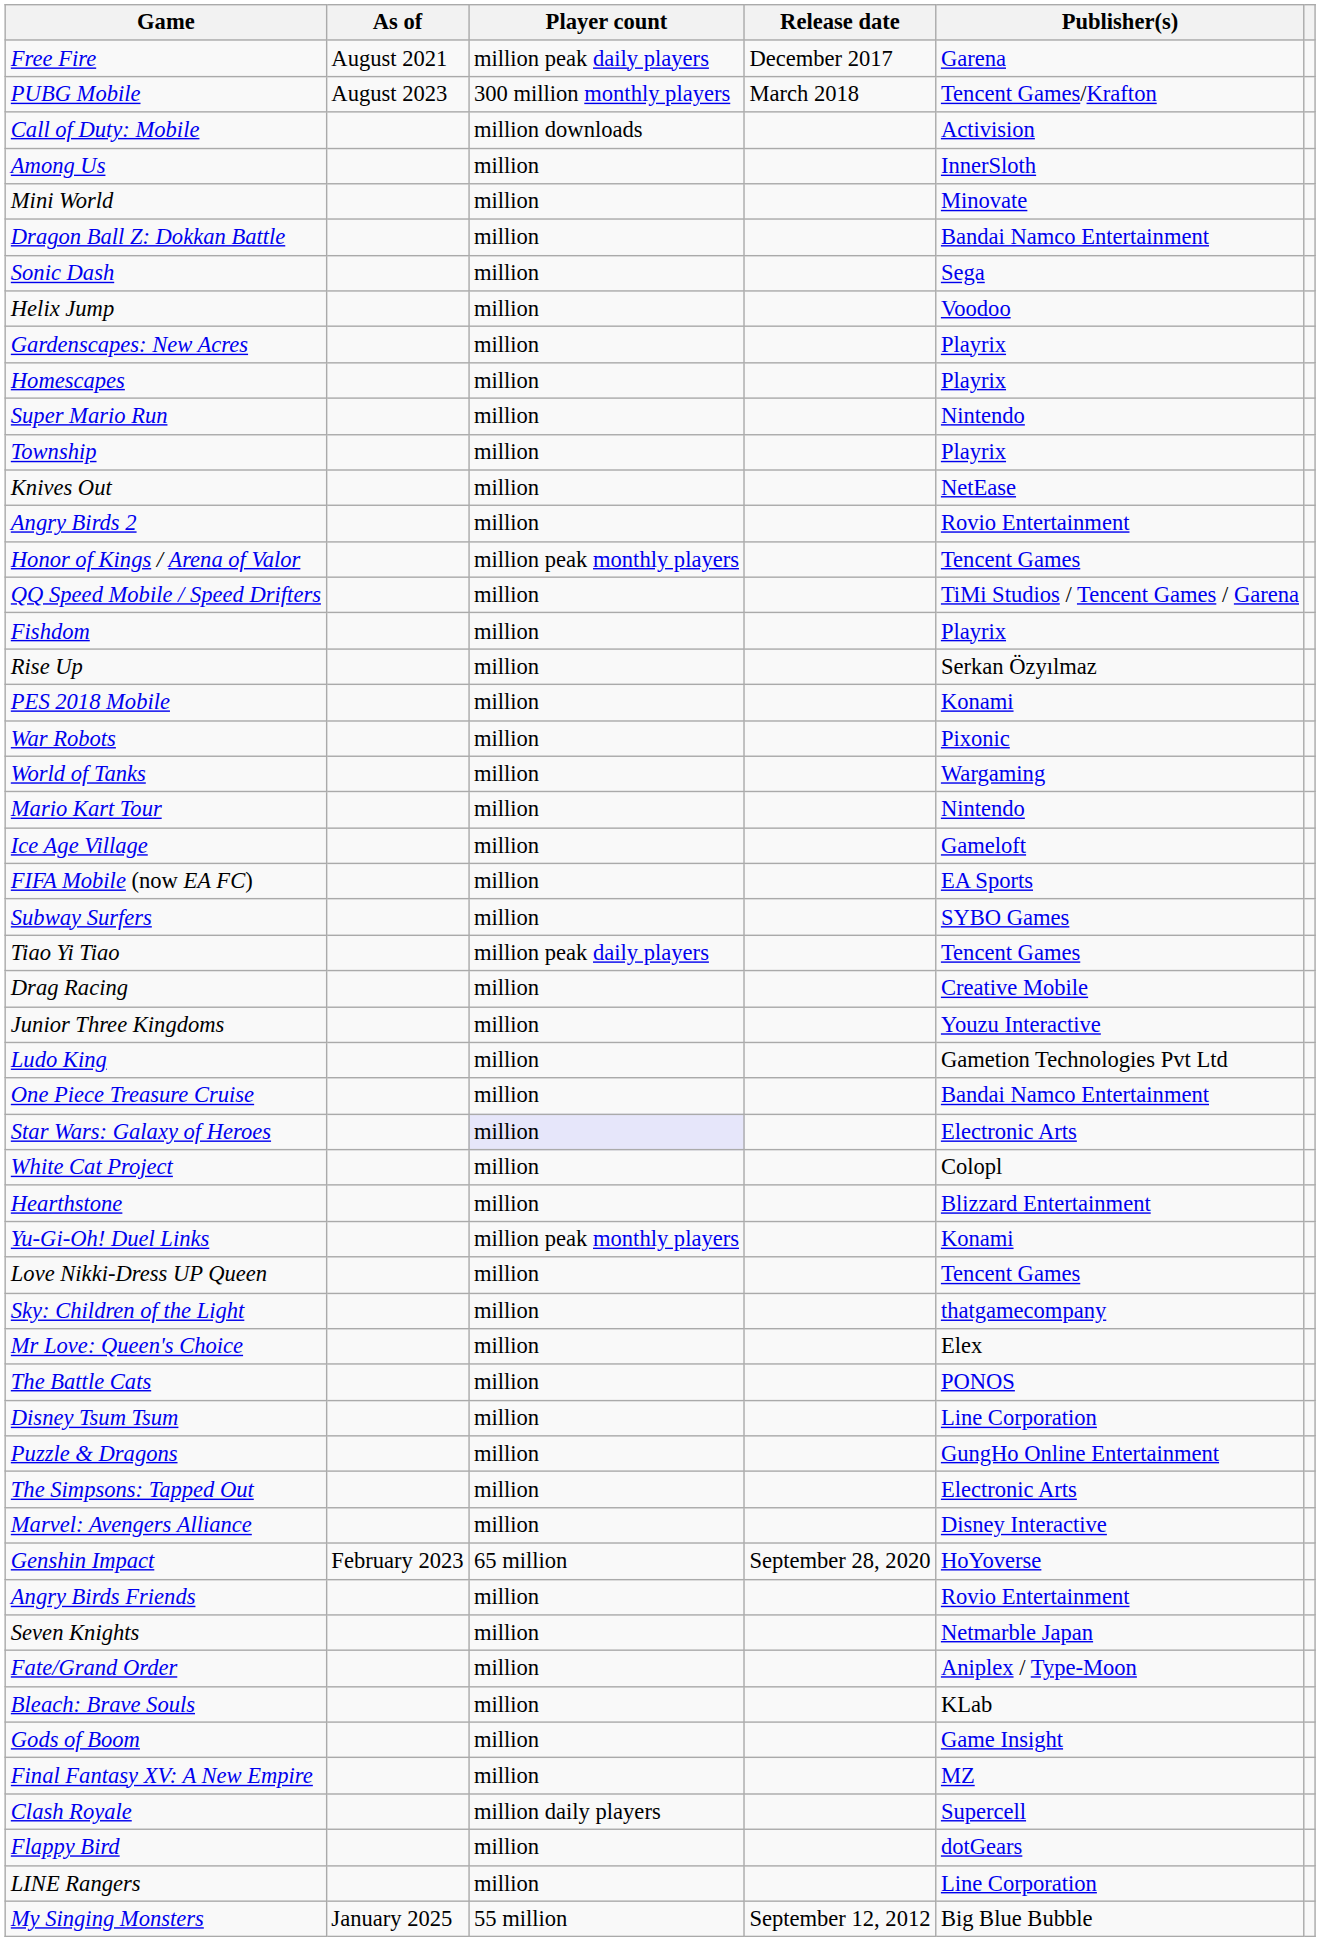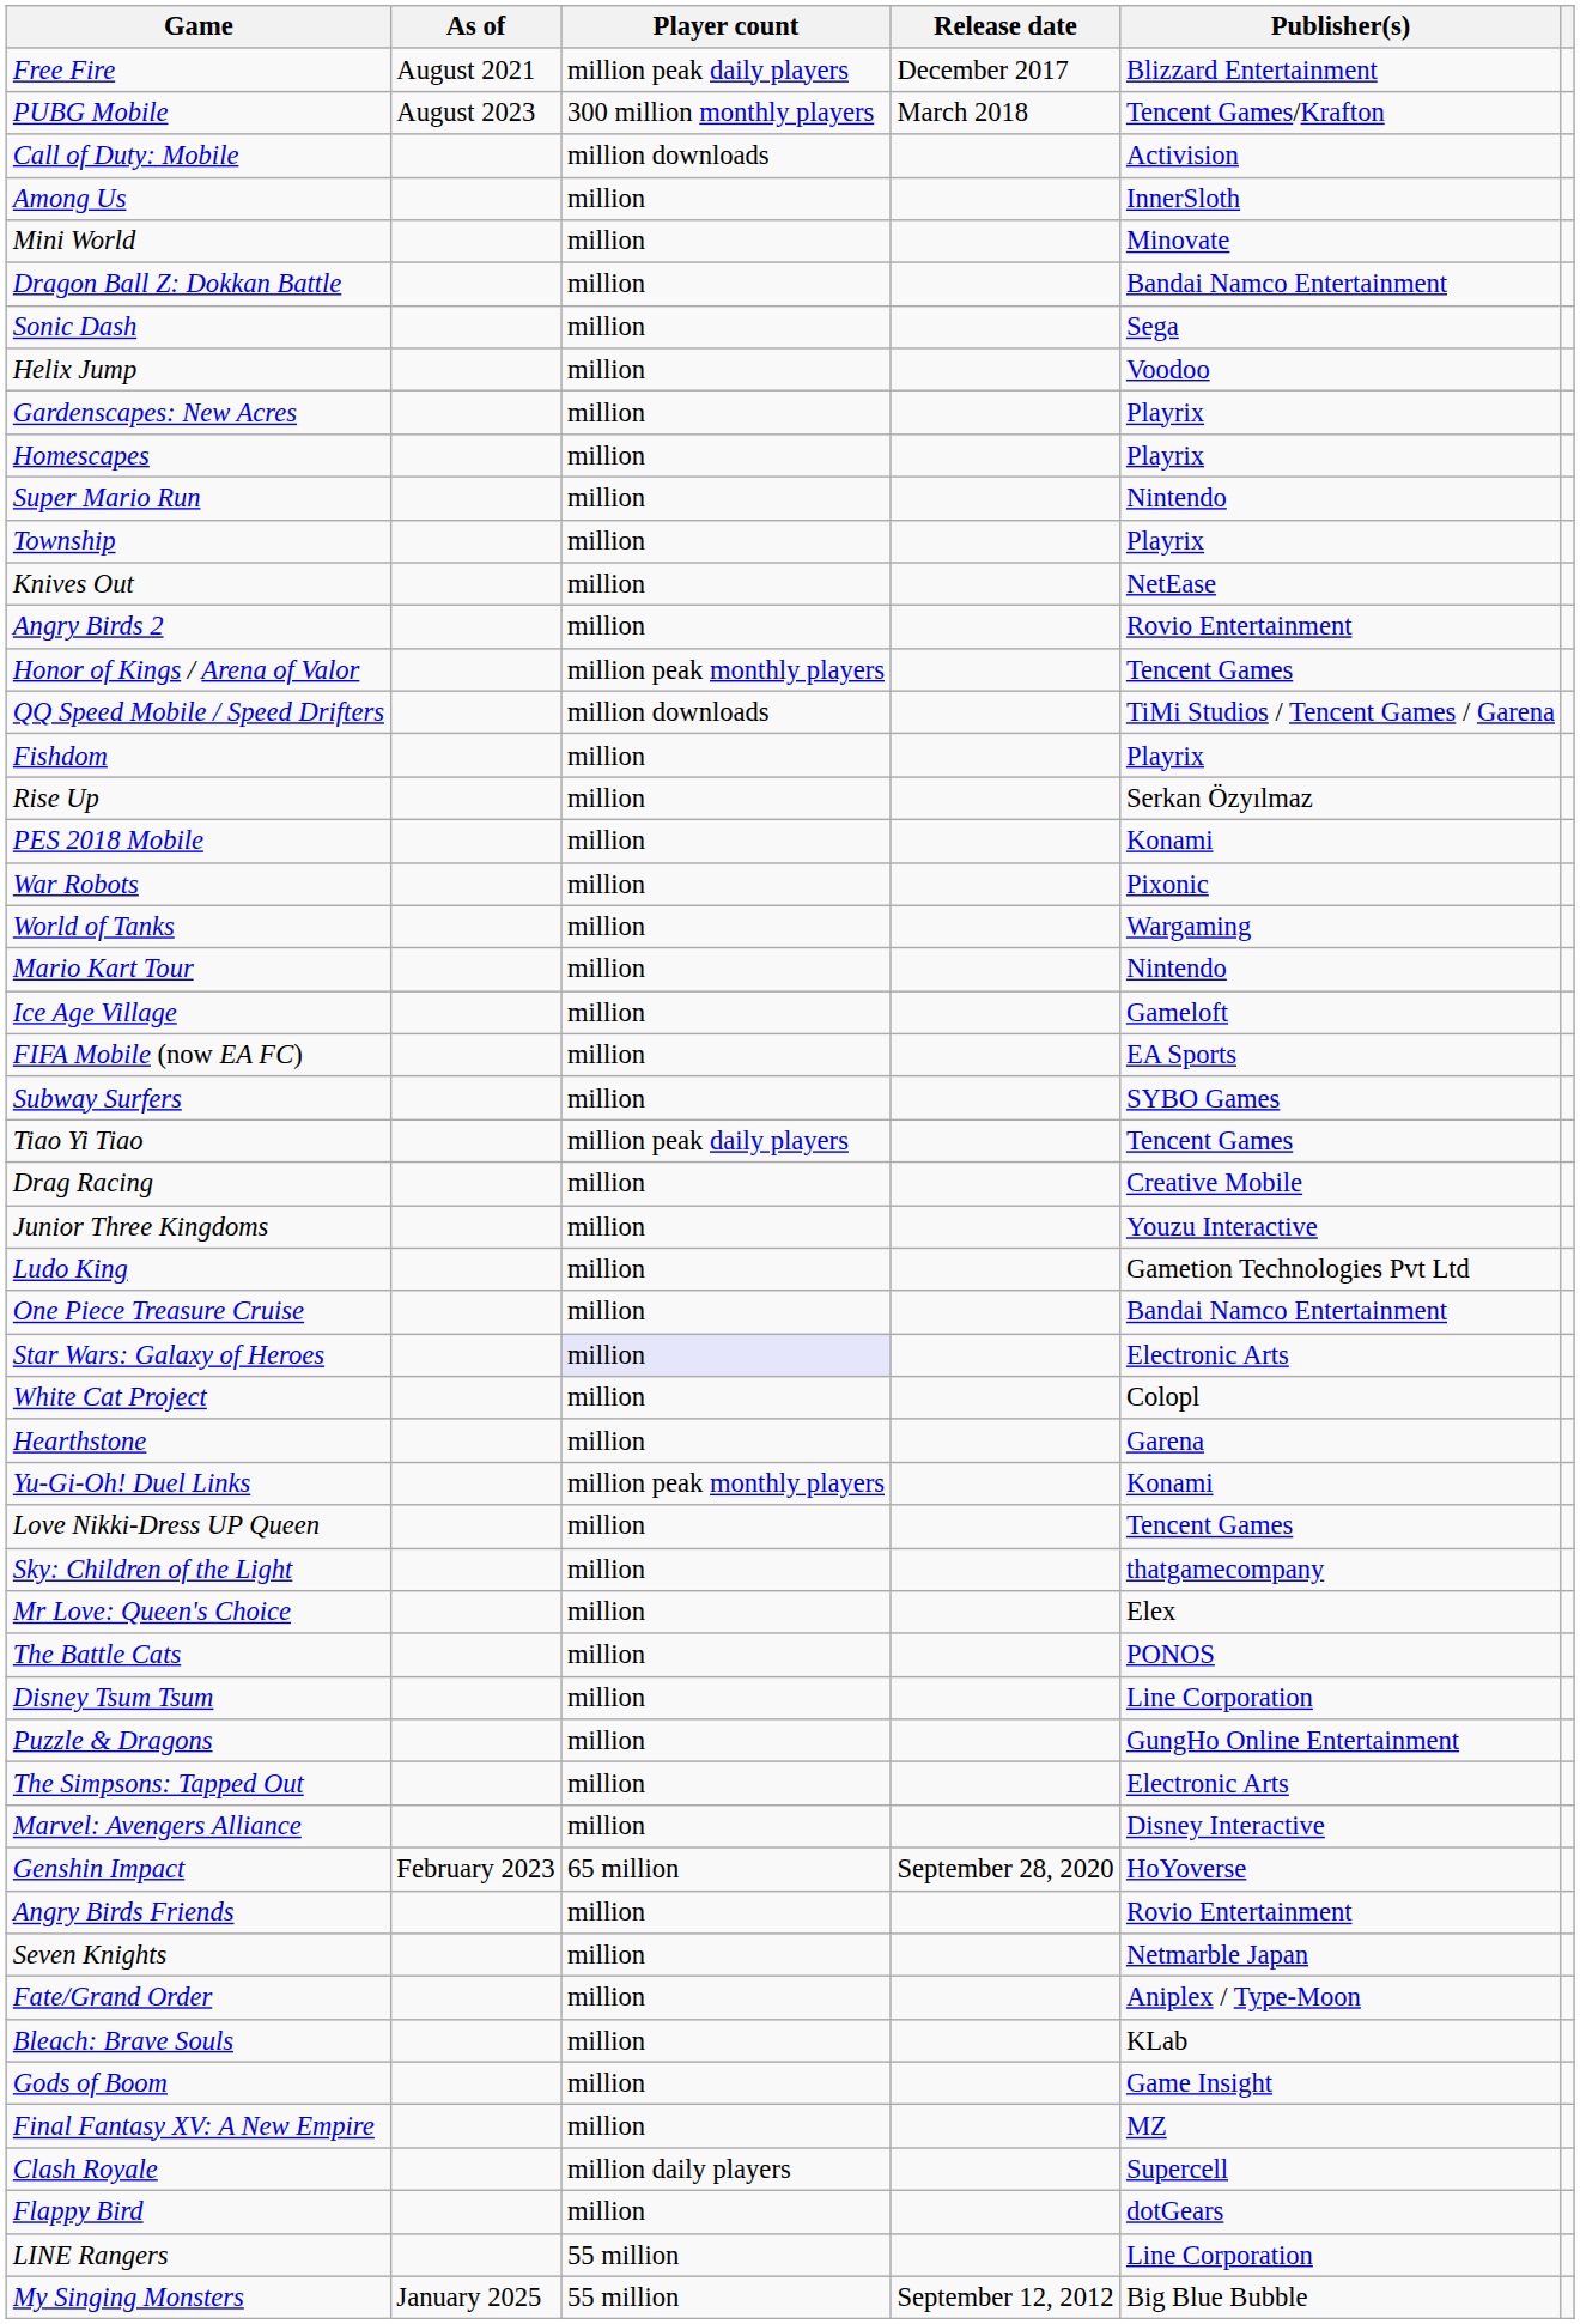 <table class="wikitable sortable" style="margin:auto; margin:auto;">
 <tr>
 <th scope="col">Game</th>
 <th scope="col">As of</th>
 <th scope="col">Player count</th>
 <th scope="col">Release date</th>
 <th scope="col">Publisher(s)</th>
 <th class="unsortable"></th>
 </tr>
 <tr>
 <td><em><a href='#'>Free Fire</a></em></td>
 <td>August 2021</td>
 <td> million peak <a href='#'>daily players</a></td>
 <td>December 2017</td>
-<td><a href='#'>Garena</a></td>
+<td><a href='#'>Blizzard Entertainment</a></td>
 <td></td>
 </tr>
 <tr>
 <td><em><a href='#'>PUBG Mobile</a></em></td>
 <td>August 2023</td>
 <td>300 million <a href='#'>monthly players</a></td>
 <td>March 2018</td>
 <td><a href='#'>Tencent Games</a>/<a href='#'>Krafton</a></td>
 <td></td>
 </tr>
 <tr>
 <td><em><a href='#'>Call of Duty: Mobile</a></em></td>
 <td></td>
 <td> million downloads</td>
 <td></td>
 <td><a href='#'>Activision</a></td>
 <td></td>
 </tr>
 <tr>
 <td><em><a href='#'>Among Us</a></em></td>
 <td></td>
 <td> million</td>
 <td></td>
 <td><a href='#'>InnerSloth</a></td>
 <td></td>
 </tr>
 <tr>
 <td><em>Mini World</em></td>
 <td></td>
 <td> million</td>
 <td></td>
 <td><a href='#'>Minovate</a></td>
 <td></td>
 </tr>
 <tr>
 <td><em><a href='#'>Dragon Ball Z: Dokkan Battle</a></em></td>
 <td></td>
 <td> million</td>
 <td></td>
 <td><a href='#'>Bandai Namco Entertainment</a></td>
 <td></td>
 </tr>
 <tr>
 <td><em><a href='#'>Sonic Dash</a></em></td>
 <td></td>
 <td> million</td>
 <td></td>
 <td><a href='#'>Sega</a></td>
 <td></td>
 </tr>
 <tr>
 <td><em>Helix Jump</em></td>
 <td></td>
 <td> million</td>
 <td></td>
 <td><a href='#'>Voodoo</a></td>
 <td></td>
 </tr>
 <tr>
 <td><em><a href='#'>Gardenscapes: New Acres</a></em></td>
 <td></td>
 <td> million</td>
 <td></td>
 <td><a href='#'>Playrix</a></td>
 <td></td>
 </tr>
 <tr>
 <td><em><a href='#'>Homescapes</a></em></td>
 <td></td>
 <td> million</td>
 <td></td>
 <td><a href='#'>Playrix</a></td>
 <td></td>
 </tr>
 <tr>
 <td><em><a href='#'>Super Mario Run</a></em></td>
 <td></td>
 <td> million</td>
 <td></td>
 <td><a href='#'>Nintendo</a></td>
 <td></td>
 </tr>
 <tr>
 <td><em><a href='#'>Township</a></em></td>
 <td></td>
 <td> million</td>
 <td></td>
 <td><a href='#'>Playrix</a></td>
 <td></td>
 </tr>
 <tr>
 <td><em>Knives Out</em></td>
 <td></td>
 <td> million</td>
 <td></td>
 <td><a href='#'>NetEase</a></td>
 <td></td>
 </tr>
 <tr>
 <td><em><a href='#'>Angry Birds 2</a></em></td>
 <td></td>
 <td> million</td>
 <td></td>
 <td><a href='#'>Rovio Entertainment</a></td>
 <td></td>
 </tr>
 <tr>
 <td><em><a href='#'>Honor of Kings</a> / <a href='#'>Arena of Valor</a></em></td>
 <td></td>
 <td> million peak <a href='#'>monthly players</a></td>
 <td></td>
 <td><a href='#'>Tencent Games</a></td>
 <td></td>
 </tr>
 <tr>
 <td><em><a href='#'>QQ Speed Mobile / Speed Drifters</a></em></td>
 <td></td>
-<td> million</td>
+<td> million downloads</td>
 <td></td>
 <td><a href='#'>TiMi Studios</a> / <a href='#'>Tencent Games</a> / <a href='#'>Garena</a></td>
 <td></td>
 </tr>
 <tr>
 <td><em><a href='#'>Fishdom</a></em></td>
 <td></td>
 <td> million</td>
 <td></td>
 <td><a href='#'>Playrix</a></td>
 <td></td>
 </tr>
 <tr>
 <td><em>Rise Up</em></td>
 <td></td>
 <td> million</td>
 <td></td>
 <td>Serkan Özyılmaz</td>
 <td></td>
 </tr>
 <tr>
 <td><em><a href='#'>PES 2018 Mobile</a></em></td>
 <td></td>
 <td> million</td>
 <td></td>
 <td><a href='#'>Konami</a></td>
 <td></td>
 </tr>
 <tr>
 <td><em><a href='#'>War Robots</a></em></td>
 <td></td>
 <td> million</td>
 <td></td>
 <td><a href='#'>Pixonic</a></td>
 <td></td>
 </tr>
 <tr>
 <td><em><a href='#'>World of Tanks</a></em></td>
 <td></td>
 <td> million</td>
 <td></td>
 <td><a href='#'>Wargaming</a></td>
 <td></td>
 </tr>
 <tr>
 <td><em><a href='#'>Mario Kart Tour</a></em></td>
 <td></td>
 <td> million</td>
 <td></td>
 <td><a href='#'>Nintendo</a></td>
 <td></td>
 </tr>
 <tr>
 <td><em><a href='#'>Ice Age Village</a></em></td>
 <td></td>
 <td> million</td>
 <td></td>
 <td><a href='#'>Gameloft</a></td>
 <td></td>
 </tr>
 <tr>
 <td><em><a href='#'>FIFA Mobile</a></em> (now <em>EA FC</em>)</td>
 <td></td>
 <td> million</td>
 <td></td>
 <td><a href='#'>EA Sports</a></td>
 <td></td>
 </tr>
 <tr>
 <td><em><a href='#'>Subway Surfers</a></em></td>
 <td></td>
 <td> million</td>
 <td></td>
 <td><a href='#'>SYBO Games</a></td>
 <td></td>
 </tr>
 <tr>
 <td><em>Tiao Yi Tiao</em></td>
 <td></td>
 <td> million peak <a href='#'>daily players</a></td>
 <td></td>
 <td><a href='#'>Tencent Games</a></td>
 <td></td>
 </tr>
 <tr>
 <td><em>Drag Racing</em></td>
 <td></td>
 <td> million</td>
 <td></td>
 <td><a href='#'>Creative Mobile</a></td>
 <td></td>
 </tr>
 <tr>
 <td><em>Junior Three Kingdoms</em></td>
 <td></td>
 <td> million</td>
 <td></td>
 <td><a href='#'>Youzu Interactive</a></td>
 <td></td>
 </tr>
 <tr>
 <td><em><a href='#'>Ludo King</a></em></td>
 <td></td>
 <td> million</td>
 <td></td>
 <td>Gametion Technologies Pvt Ltd</td>
 <td></td>
 </tr>
 <tr>
 <td><em><a href='#'>One Piece Treasure Cruise</a></em></td>
 <td></td>
 <td> million</td>
 <td></td>
 <td><a href='#'>Bandai Namco Entertainment</a></td>
 <td></td>
 </tr>
 <tr>
 <td><em><a href='#'>Star Wars: Galaxy of Heroes</a></em></td>
 <td></td>
 <td style="background: lavender;"> million</td>
 <td></td>
 <td><a href='#'>Electronic Arts</a></td>
 <td></td>
 </tr>
 <tr>
 <td><em><a href='#'>White Cat Project</a></em></td>
 <td></td>
 <td> million</td>
 <td></td>
 <td>Colopl</td>
 <td></td>
 </tr>
 <tr>
 <td><em><a href='#'>Hearthstone</a></em></td>
 <td></td>
 <td> million</td>
 <td></td>
-<td><a href='#'>Blizzard Entertainment</a></td>
+<td><a href='#'>Garena</a></td>
 <td></td>
 </tr>
 <tr>
 <td><em><a href='#'>Yu-Gi-Oh! Duel Links</a></em></td>
 <td></td>
 <td> million peak <a href='#'>monthly players</a></td>
 <td></td>
 <td><a href='#'>Konami</a></td>
 <td></td>
 </tr>
 <tr>
 <td><em>Love Nikki-Dress UP Queen</em></td>
 <td></td>
 <td> million</td>
 <td></td>
 <td><a href='#'>Tencent Games</a></td>
 <td></td>
 </tr>
 <tr>
 <td><em><a href='#'>Sky: Children of the Light</a></em></td>
 <td></td>
 <td> million</td>
 <td></td>
 <td><a href='#'>thatgamecompany</a></td>
 <td></td>
 </tr>
 <tr>
 <td><em><a href='#'>Mr Love: Queen's Choice</a></em></td>
 <td></td>
 <td> million</td>
 <td></td>
 <td>Elex</td>
 <td></td>
 </tr>
 <tr>
 <td><em><a href='#'>The Battle Cats</a></em></td>
 <td></td>
 <td> million</td>
 <td></td>
 <td><a href='#'>PONOS</a></td>
 <td></td>
 </tr>
 <tr>
 <td><em><a href='#'>Disney Tsum Tsum</a></em></td>
 <td></td>
 <td> million</td>
 <td></td>
 <td><a href='#'>Line Corporation</a></td>
 <td></td>
 </tr>
 <tr>
 <td><em><a href='#'>Puzzle & Dragons</a></em></td>
 <td></td>
 <td> million</td>
 <td></td>
 <td><a href='#'>GungHo Online Entertainment</a></td>
 <td></td>
 </tr>
 <tr>
 <td><em><a href='#'>The Simpsons: Tapped Out</a></em></td>
 <td></td>
 <td> million</td>
 <td></td>
 <td><a href='#'>Electronic Arts</a></td>
 <td></td>
 </tr>
 <tr>
 <td><em><a href='#'>Marvel: Avengers Alliance</a></em></td>
 <td></td>
 <td> million</td>
 <td></td>
 <td><a href='#'>Disney Interactive</a></td>
 <td></td>
 </tr>
 <tr>
 <td><em><a href='#'>Genshin Impact</a></em></td>
 <td>February 2023</td>
 <td>65 million</td>
 <td>September 28, 2020</td>
 <td><a href='#'>HoYoverse</a></td>
 <td></td>
 </tr>
 <tr>
 <td><em><a href='#'>Angry Birds Friends</a></em></td>
 <td></td>
 <td> million</td>
 <td></td>
 <td><a href='#'>Rovio Entertainment</a></td>
 <td></td>
 </tr>
 <tr>
 <td><em>Seven Knights</em></td>
 <td></td>
 <td> million</td>
 <td></td>
 <td><a href='#'>Netmarble Japan</a></td>
 <td></td>
 </tr>
 <tr>
 <td><em><a href='#'>Fate/Grand Order</a></em></td>
 <td></td>
 <td> million</td>
 <td></td>
 <td><a href='#'>Aniplex</a> / <a href='#'>Type-Moon</a></td>
 <td></td>
 </tr>
 <tr>
 <td><em><a href='#'>Bleach: Brave Souls</a></em></td>
 <td></td>
 <td> million</td>
 <td></td>
 <td>KLab</td>
 <td></td>
 </tr>
 <tr>
 <td><em><a href='#'>Gods of Boom</a></em></td>
 <td></td>
 <td> million</td>
 <td></td>
 <td><a href='#'>Game Insight</a></td>
 <td></td>
 </tr>
 <tr>
 <td><em><a href='#'>Final Fantasy XV: A New Empire</a></em></td>
 <td></td>
 <td> million</td>
 <td></td>
 <td><a href='#'>MZ</a></td>
 <td></td>
 </tr>
 <tr>
 <td><em><a href='#'>Clash Royale</a></em></td>
 <td></td>
 <td> million daily players</td>
 <td></td>
 <td><a href='#'>Supercell</a></td>
 <td></td>
 </tr>
 <tr>
 <td><em><a href='#'>Flappy Bird</a></em></td>
 <td></td>
 <td> million</td>
 <td></td>
 <td><a href='#'>dotGears</a></td>
 <td></td>
 </tr>
 <tr>
 <td><em>LINE Rangers</em></td>
 <td></td>
-<td> million</td>
+<td>55 million</td>
 <td></td>
 <td><a href='#'>Line Corporation</a></td>
 <td></td>
 </tr>
 <tr>
 <td><em><a href='#'>My Singing Monsters</a></em></td>
 <td>January 2025</td>
 <td>55 million</td>
 <td>September 12, 2012</td>
 <td>Big Blue Bubble</td>
 <td></td>
 </tr>
 </table>
